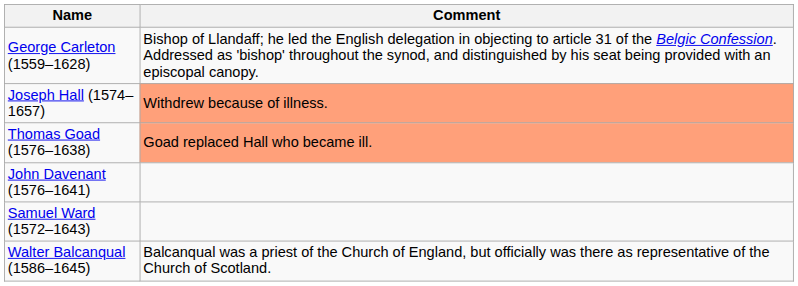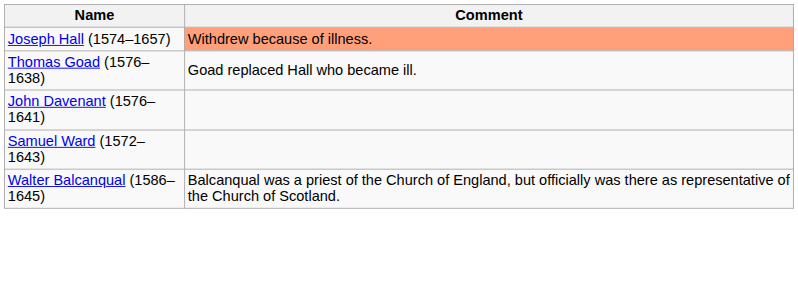 <table class="wikitable sortable">
 <tr>
 <th>Name</th>
 <th>Comment</th>
-</tr>
-<tr>
-<td><a href='#'>George Carleton</a> (1559–1628)</td>
-<td>Bishop of Llandaff; he led the English delegation in objecting to article 31 of the <em><a href='#'>Belgic Confession</a></em>.  Addressed as 'bishop' throughout the synod, and distinguished by his seat being provided with an episcopal canopy.</td>
 </tr>
 <tr>
 <td><a href='#'>Joseph Hall</a> (1574–1657)</td>
 <td style="background: lightsalmon;">Withdrew because of illness.</td>
 </tr>
 <tr>
 <td><a href='#'>Thomas Goad</a> (1576–1638)</td>
-<td style="background: lightsalmon;">Goad replaced Hall who became ill.</td>
+<td>Goad replaced Hall who became ill.</td>
 </tr>
 <tr>
 <td><a href='#'>John Davenant</a> (1576–1641)</td>
 <td></td>
 </tr>
 <tr>
 <td><a href='#'>Samuel Ward</a> (1572–1643)</td>
 <td></td>
 </tr>
 <tr>
 <td><a href='#'>Walter Balcanqual</a> (1586–1645)</td>
 <td>Balcanqual was a priest of the Church of England, but officially was there as representative of the Church of Scotland.</td>
 </tr>
 </table>
